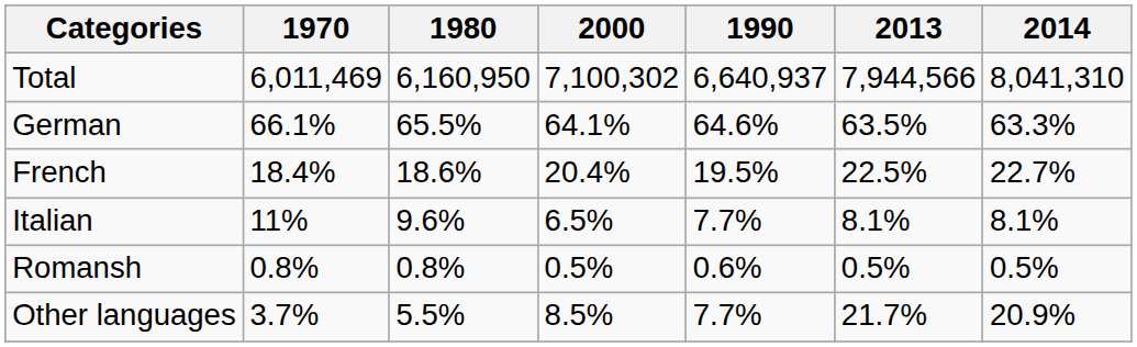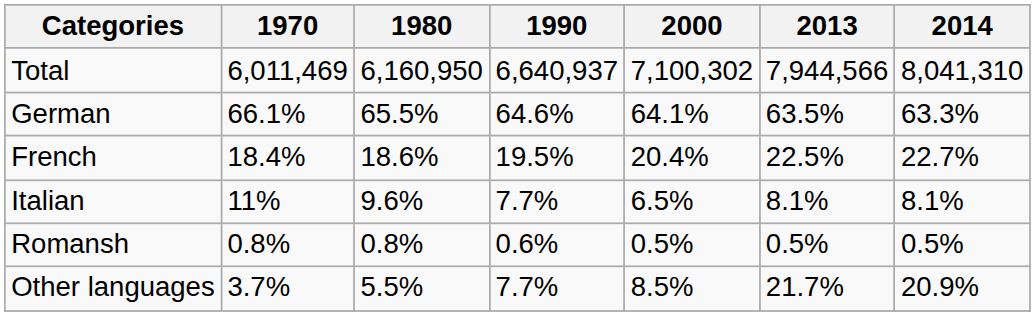 <table class=wikitable>
 <tr>
 <th>Categories</th>
 <th>1970</th>
 <th>1980</th>
+<th>1990</th>
 <th>2000</th>
-<th>1990</th>
 <th>2013</th>
 <th>2014</th>
 </tr>
 <tr>
 <td>Total</td>
 <td>6,011,469</td>
 <td>6,160,950</td>
+<td>6,640,937</td>
 <td>7,100,302</td>
-<td>6,640,937</td>
 <td>7,944,566</td>
 <td>8,041,310</td>
 </tr>
 <tr>
 <td>German</td>
 <td>66.1%</td>
 <td>65.5%</td>
+<td>64.6%</td>
 <td>64.1%</td>
-<td>64.6%</td>
 <td>63.5%</td>
 <td>63.3%</td>
 </tr>
 <tr>
 <td>French</td>
 <td>18.4%</td>
 <td>18.6%</td>
+<td>19.5%</td>
 <td>20.4%</td>
-<td>19.5%</td>
 <td>22.5%</td>
 <td>22.7%</td>
 </tr>
 <tr>
 <td>Italian</td>
 <td>11%</td>
 <td>9.6%</td>
+<td>7.7%</td>
 <td>6.5%</td>
-<td>7.7%</td>
 <td>8.1%</td>
 <td>8.1%</td>
 </tr>
 <tr>
 <td>Romansh</td>
 <td>0.8%</td>
 <td>0.8%</td>
+<td>0.6%</td>
 <td>0.5%</td>
-<td>0.6%</td>
 <td>0.5%</td>
 <td>0.5%</td>
 </tr>
 <tr>
 <td>Other languages</td>
 <td>3.7%</td>
 <td>5.5%</td>
+<td>7.7%</td>
 <td>8.5%</td>
-<td>7.7%</td>
 <td>21.7%</td>
 <td>20.9%</td>
 </tr>
 </table>
